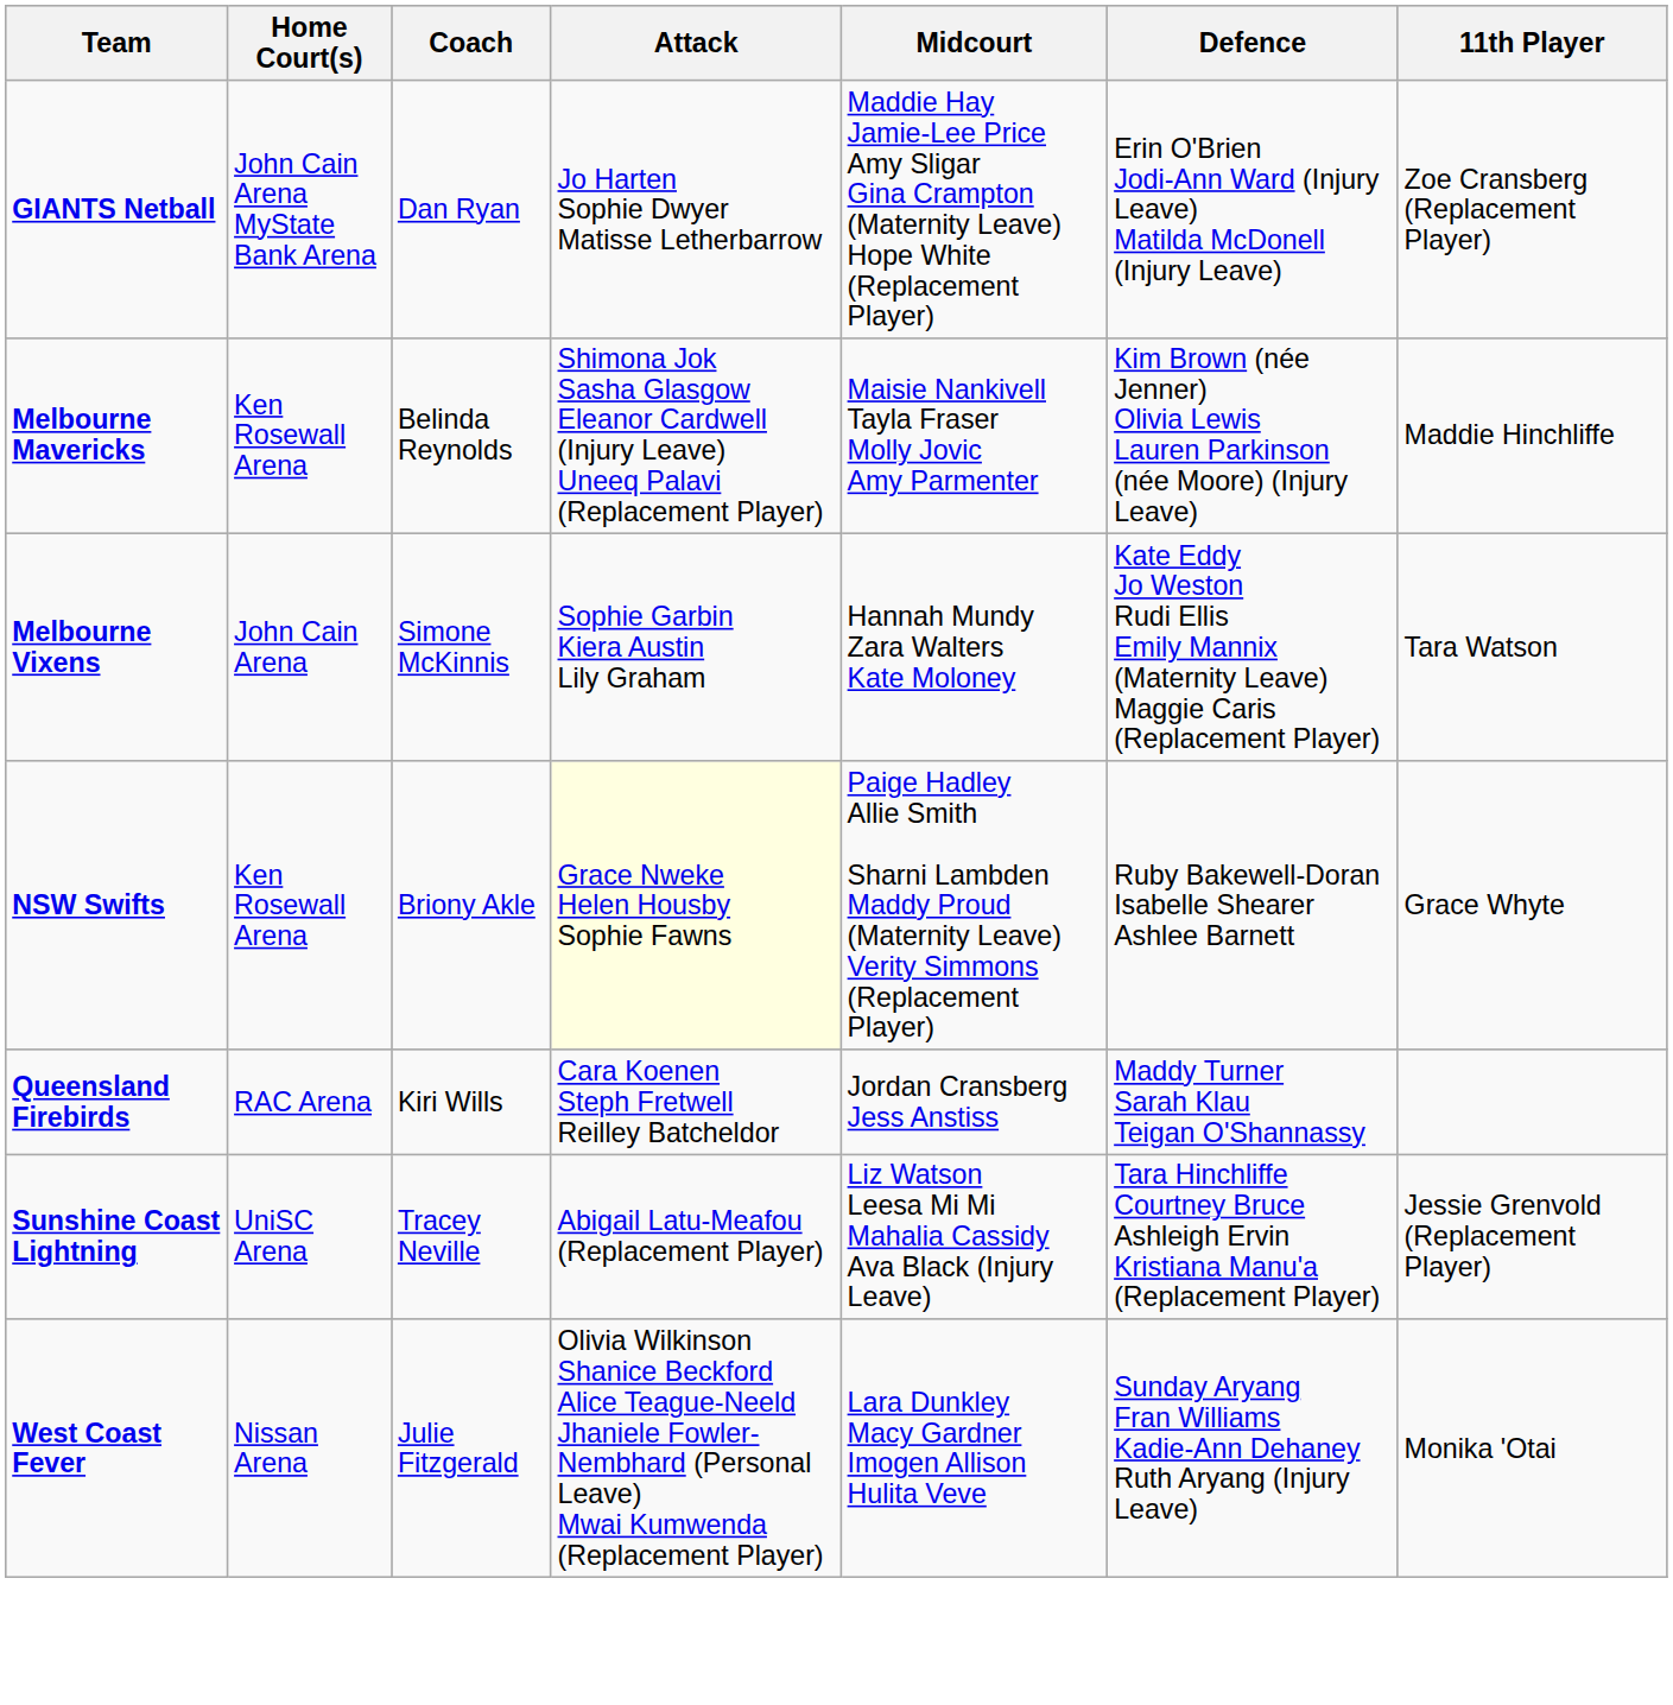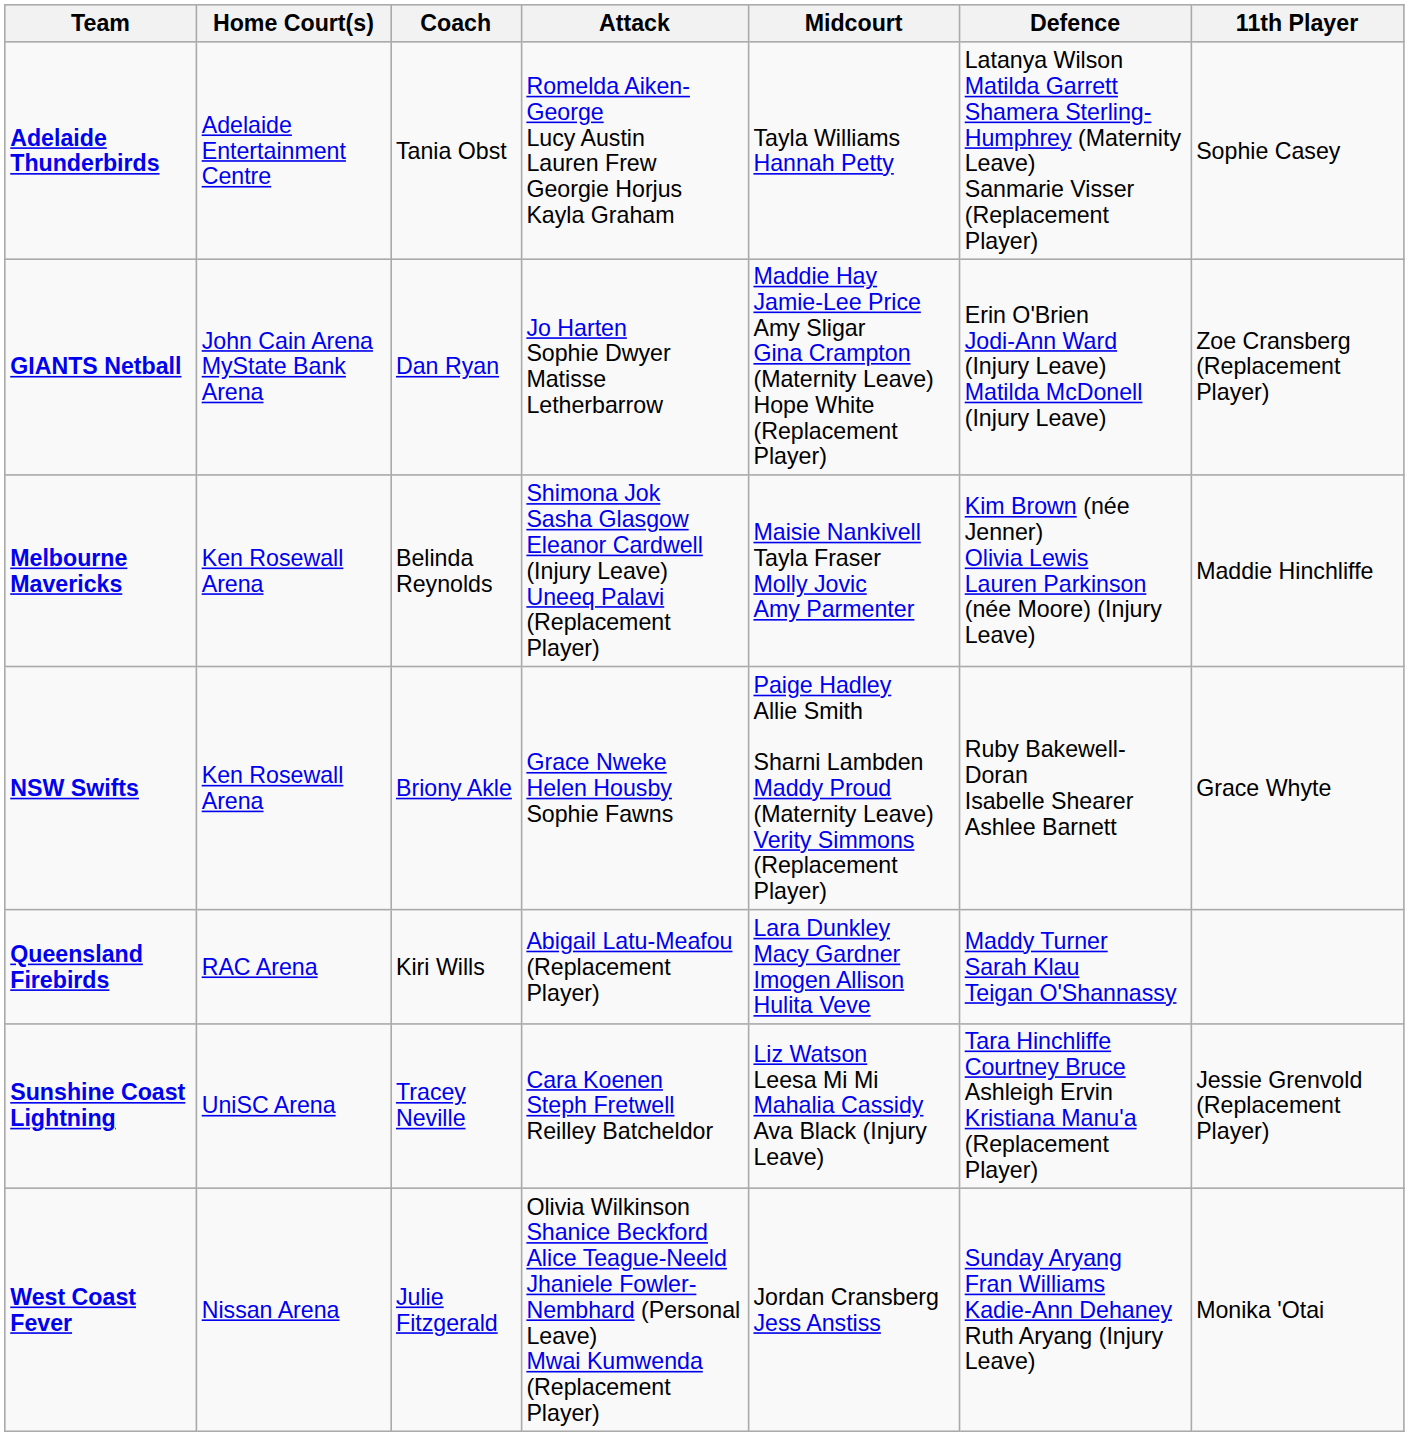 <table class="wikitable" style="font-size:90%;">
 <tr>
 <th>Team</th>
 <th>Home Court(s)</th>
 <th>Coach</th>
 <th>Attack</th>
 <th>Midcourt</th>
 <th>Defence</th>
 <th>11th Player</th>
+</tr>
+<tr>
+<td> <strong><a href='#'>Adelaide Thunderbirds</a></strong></td>
+<td><a href='#'>Adelaide Entertainment Centre</a></td>
+<td>Tania Obst</td>
+<td> <a href='#'>Romelda Aiken-George</a><br> Lucy Austin<br> Lauren Frew<br> Georgie Horjus<br> Kayla Graham</td>
+<td> Tayla Williams<br> <a href='#'>Hannah Petty</a></td>
+<td> Latanya Wilson<br> <a href='#'>Matilda Garrett</a><br> <a href='#'>Shamera Sterling-Humphrey</a> (Maternity Leave)<br> Sanmarie Visser (Replacement Player)</td>
+<td> Sophie Casey</td>
 </tr>
 <tr>
 <td> <strong><a href='#'>GIANTS Netball</a></strong></td>
 <td><a href='#'>John Cain Arena</a><br><a href='#'>MyState Bank Arena</a></td>
 <td><a href='#'>Dan Ryan</a></td>
 <td> <a href='#'>Jo Harten</a><br> Sophie Dwyer<br> Matisse Letherbarrow</td>
 <td> <a href='#'>Maddie Hay</a><br> <a href='#'>Jamie-Lee Price</a><br> Amy Sligar<br> <a href='#'>Gina Crampton</a> (Maternity Leave)<br> Hope White (Replacement Player)</td>
 <td> Erin O'Brien<br> <a href='#'>Jodi-Ann Ward</a> (Injury Leave)<br> <a href='#'>Matilda McDonell</a> (Injury Leave)</td>
 <td> Zoe Cransberg (Replacement Player)</td>
 </tr>
 <tr>
 <td> <strong><a href='#'>Melbourne Mavericks</a></strong></td>
 <td><a href='#'>Ken Rosewall Arena</a></td>
 <td>Belinda Reynolds</td>
 <td> <a href='#'>Shimona Jok</a><br> <a href='#'>Sasha Glasgow</a><br> <a href='#'>Eleanor Cardwell</a> (Injury Leave)<br> <a href='#'>Uneeq Palavi</a> (Replacement Player)</td>
 <td> <a href='#'>Maisie Nankivell</a><br> Tayla Fraser<br> <a href='#'>Molly Jovic</a><br> <a href='#'>Amy Parmenter</a></td>
 <td> <a href='#'>Kim Brown</a> (née Jenner)<br> <a href='#'>Olivia Lewis</a><br> <a href='#'>Lauren Parkinson</a> (née Moore) (Injury Leave)</td>
 <td> Maddie Hinchliffe</td>
 </tr>
 <tr>
-<td> <strong><a href='#'>Melbourne Vixens</a></strong></td>
-<td><a href='#'>John Cain Arena</a></td>
-<td><a href='#'>Simone McKinnis</a></td>
-<td> <a href='#'>Sophie Garbin</a><br> <a href='#'>Kiera Austin</a><br> Lily Graham</td>
-<td> Hannah Mundy<br> Zara Walters<br> <a href='#'>Kate Moloney</a></td>
-<td> <a href='#'>Kate Eddy</a><br> <a href='#'>Jo Weston</a><br> Rudi Ellis<br> <a href='#'>Emily Mannix</a> (Maternity Leave)<br> Maggie Caris (Replacement Player)</td>
-<td> Tara Watson</td>
-</tr>
-<tr>
 <td> <strong><a href='#'>NSW Swifts</a></strong></td>
 <td><a href='#'>Ken Rosewall Arena</a></td>
 <td><a href='#'>Briony Akle</a></td>
-<td style="background: lightyellow;"> <a href='#'>Grace Nweke</a><br> <a href='#'>Helen Housby</a><br> Sophie Fawns</td>
+<td> <a href='#'>Grace Nweke</a><br> <a href='#'>Helen Housby</a><br> Sophie Fawns</td>
 <td> <a href='#'>Paige Hadley</a><br> Allie Smith<br><br> Sharni Lambden<br><a href='#'>Maddy Proud</a> (Maternity Leave)<br> <a href='#'>Verity Simmons</a> (Replacement Player)</td>
 <td> Ruby Bakewell-Doran<br> Isabelle Shearer<br> Ashlee Barnett</td>
 <td> Grace Whyte</td>
 </tr>
 <tr>
 <td> <strong><a href='#'>Queensland Firebirds</a></strong></td>
 <td><a href='#'>RAC Arena</a></td>
 <td>Kiri Wills</td>
-<td> <a href='#'>Cara Koenen</a><br> <a href='#'>Steph Fretwell</a><br> Reilley Batcheldor</td>
-<td> Jordan Cransberg<br> <a href='#'>Jess Anstiss</a></td>
+<td> <a href='#'>Abigail Latu-Meafou</a> (Replacement Player)</td>
+<td> <a href='#'>Lara Dunkley</a><br> <a href='#'>Macy Gardner</a><br> <a href='#'>Imogen Allison</a><br> <a href='#'>Hulita Veve</a></td>
 <td> <a href='#'>Maddy Turner</a><br> <a href='#'>Sarah Klau</a><br> <a href='#'>Teigan O'Shannassy</a></td>
 <td></td>
 </tr>
 <tr>
 <td> <strong><a href='#'>Sunshine Coast Lightning</a></strong></td>
 <td><a href='#'>UniSC Arena</a></td>
 <td><a href='#'>Tracey Neville</a></td>
-<td> <a href='#'>Abigail Latu-Meafou</a> (Replacement Player)</td>
+<td> <a href='#'>Cara Koenen</a><br> <a href='#'>Steph Fretwell</a><br> Reilley Batcheldor</td>
 <td> <a href='#'>Liz Watson</a><br> Leesa Mi Mi<br> <a href='#'>Mahalia Cassidy</a><br> Ava Black (Injury Leave)</td>
 <td> <a href='#'>Tara Hinchliffe</a><br> <a href='#'>Courtney Bruce</a><br> Ashleigh Ervin<br> <a href='#'>Kristiana Manu'a</a> (Replacement Player)</td>
 <td> Jessie Grenvold (Replacement Player)</td>
 </tr>
 <tr>
 <td> <strong><a href='#'>West Coast Fever</a></strong></td>
 <td><a href='#'>Nissan Arena</a></td>
 <td><a href='#'>Julie Fitzgerald</a></td>
 <td> Olivia Wilkinson<br> <a href='#'>Shanice Beckford</a><br> <a href='#'>Alice Teague-Neeld</a><br> <a href='#'>Jhaniele Fowler-Nembhard</a> (Personal Leave)<br> <a href='#'>Mwai Kumwenda</a> (Replacement Player)</td>
-<td> <a href='#'>Lara Dunkley</a><br> <a href='#'>Macy Gardner</a><br> <a href='#'>Imogen Allison</a><br> <a href='#'>Hulita Veve</a></td>
+<td> Jordan Cransberg<br> <a href='#'>Jess Anstiss</a></td>
 <td> <a href='#'>Sunday Aryang</a><br> <a href='#'>Fran Williams</a><br> <a href='#'>Kadie-Ann Dehaney</a><br> Ruth Aryang (Injury Leave)</td>
 <td> Monika 'Otai</td>
 </tr>
 </table>
